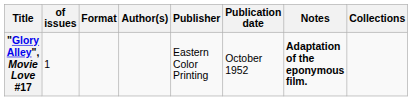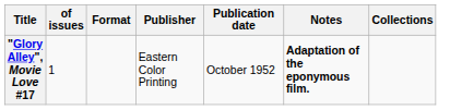 <table class="wikitable">
 <tr>
 <th>Title</th>
 <th style="width:40pt"> of issues</th>
 <th style="width:75pt">Format</th>
-<th style="width:125pt">Author(s)</th>
 <th style="width:125pt">Publisher</th>
 <th style="width:150pt">Publication date</th>
 <th style="width:175pt">Notes</th>
 <th>Collections</th>
 </tr>
 <tr>
 <th>"<a href='#'>Glory Alley</a>", <em>Movie Love</em> #17</th>
 <td>1</td>
 <td></td>
-<td></td>
 <td>Eastern Color Printing</td>
 <td>October 1952</td>
 <td><strong>Adaptation of the eponymous film.</strong></td>
 <td></td>
 </tr>
 </table>
